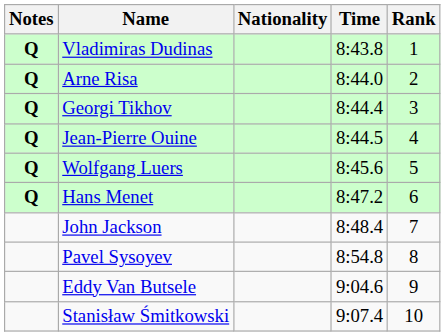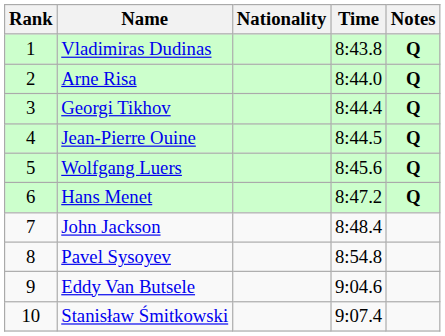 <table class="wikitable sortable" style="text-align:center">
 <tr>
-<th>Notes</th>
+<th>Rank</th>
 <th>Name</th>
 <th>Nationality</th>
 <th>Time</th>
-<th>Rank</th>
+<th>Notes</th>
 </tr>
 <tr bgcolor=ccffcc>
-<td><strong>Q</strong></td>
+<td>1</td>
 <td align=left><a href='#'>Vladimiras Dudinas</a></td>
 <td align=left></td>
 <td>8:43.8</td>
-<td>1</td>
+<td><strong>Q</strong></td>
 </tr>
 <tr bgcolor=ccffcc>
-<td><strong>Q</strong></td>
+<td>2</td>
 <td align=left><a href='#'>Arne Risa</a></td>
 <td align=left></td>
 <td>8:44.0</td>
-<td>2</td>
+<td><strong>Q</strong></td>
 </tr>
 <tr bgcolor=ccffcc>
-<td><strong>Q</strong></td>
+<td>3</td>
 <td align=left><a href='#'>Georgi Tikhov</a></td>
 <td align=left></td>
 <td>8:44.4</td>
-<td>3</td>
+<td><strong>Q</strong></td>
 </tr>
 <tr bgcolor=ccffcc>
-<td><strong>Q</strong></td>
+<td>4</td>
 <td align=left><a href='#'>Jean-Pierre Ouine</a></td>
 <td align=left></td>
 <td>8:44.5</td>
-<td>4</td>
+<td><strong>Q</strong></td>
 </tr>
 <tr bgcolor=ccffcc>
-<td><strong>Q</strong></td>
+<td>5</td>
 <td align=left><a href='#'>Wolfgang Luers</a></td>
 <td align=left></td>
 <td>8:45.6</td>
-<td>5</td>
+<td><strong>Q</strong></td>
 </tr>
 <tr bgcolor=ccffcc>
-<td><strong>Q</strong></td>
+<td>6</td>
 <td align=left><a href='#'>Hans Menet</a></td>
 <td align=left></td>
 <td>8:47.2</td>
-<td>6</td>
+<td><strong>Q</strong></td>
 </tr>
 <tr>
-<td></td>
+<td>7</td>
 <td align=left><a href='#'>John Jackson</a></td>
 <td align=left></td>
 <td>8:48.4</td>
-<td>7</td>
+<td></td>
 </tr>
 <tr>
-<td></td>
+<td>8</td>
 <td align=left><a href='#'>Pavel Sysoyev</a></td>
 <td align=left></td>
 <td>8:54.8</td>
-<td>8</td>
+<td></td>
 </tr>
 <tr>
-<td></td>
+<td>9</td>
 <td align=left><a href='#'>Eddy Van Butsele</a></td>
 <td align=left></td>
 <td>9:04.6</td>
-<td>9</td>
+<td></td>
 </tr>
 <tr>
-<td></td>
+<td>10</td>
 <td align=left><a href='#'>Stanisław Śmitkowski</a></td>
 <td align=left></td>
 <td>9:07.4</td>
-<td>10</td>
+<td></td>
 </tr>
 </table>
